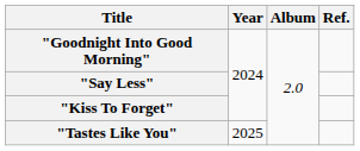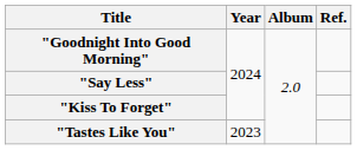 <table class="wikitable plainrowheaders" style="text-align:center;">
 <tr>
 <th style="width:14em;">Title</th>
 <th>Year</th>
 <th>Album</th>
 <th>Ref.</th>
 </tr>
 <tr>
 <th scope="row">"Goodnight Into Good Morning"</th>
 <td rowspan="3">2024</td>
 <td rowspan="4"><em>2.0</em></td>
 <td></td>
 </tr>
 <tr>
 <th scope="row">"Say Less"</th>
 <td></td>
 </tr>
 <tr>
 <th scope="row">"Kiss To Forget"</th>
 <td></td>
 </tr>
 <tr>
 <th scope="row">"Tastes Like You"</th>
-<td>2025</td>
+<td>2023</td>
 <td></td>
 </tr>
 </table>
